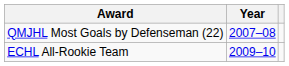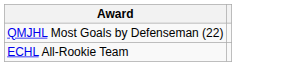 <table class="wikitable">
 <tr>
 <th>Award</th>
-<th>Year</th>
 <th></th>
 </tr>
 <tr>
 <td><a href='#'>QMJHL</a> Most Goals by Defenseman (22)</td>
-<td><a href='#'>2007–08</a></td>
 <td></td>
 </tr>
 <tr>
 <td><a href='#'>ECHL</a> All-Rookie Team</td>
-<td><a href='#'>2009–10</a></td>
 <td></td>
 </tr>
 </table>
